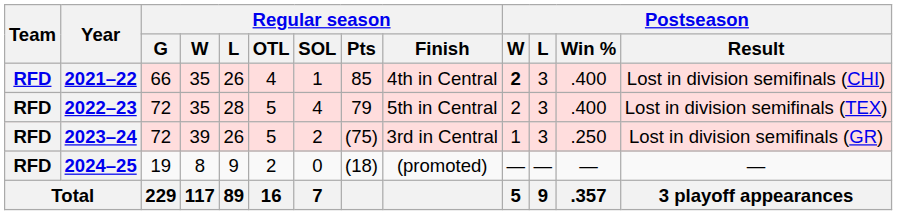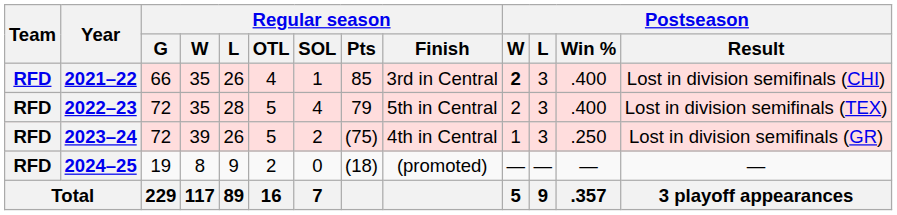 <table class="wikitable" style="font-size:95%; text-align:center;">
 <tr>
 <th rowspan="2">Team</th>
 <th rowspan="2">Year</th>
 <th colspan="7"><a href='#'>Regular season</a></th>
 <th colspan="4"><a href='#'>Postseason</a></th>
 </tr>
 <tr>
 <th>G</th>
 <th>W</th>
 <th>L</th>
 <th>OTL</th>
 <th>SOL</th>
 <th>Pts</th>
 <th>Finish</th>
 <th>W</th>
 <th>L</th>
 <th>Win %</th>
 <th>Result</th>
 </tr>
 <tr style="background:#fdd;">
 <th><a href='#'>RFD</a></th>
 <th><a href='#'>2021–22</a></th>
 <td>66</td>
 <td>35</td>
 <td>26</td>
 <td>4</td>
 <td>1</td>
 <td>85</td>
-<td>4th in Central</td>
+<td>3rd in Central</td>
 <td><strong>2</strong></td>
 <td>3</td>
 <td>.400</td>
 <td>Lost in division semifinals (<a href='#'>CHI</a>)</td>
 </tr>
 <tr style="background:#fdd;">
 <th>RFD</th>
 <th><a href='#'>2022–23</a></th>
 <td>72</td>
 <td>35</td>
 <td>28</td>
 <td>5</td>
 <td>4</td>
 <td>79</td>
 <td>5th in Central</td>
 <td>2</td>
 <td>3</td>
 <td>.400</td>
 <td>Lost in division semifinals (<a href='#'>TEX</a>)</td>
 </tr>
 <tr style="background:#fdd;">
 <th>RFD</th>
 <th><a href='#'>2023–24</a></th>
 <td>72</td>
 <td>39</td>
 <td>26</td>
 <td>5</td>
 <td>2</td>
 <td>(75)</td>
-<td>3rd in Central</td>
+<td>4th in Central</td>
 <td>1</td>
 <td>3</td>
 <td>.250</td>
 <td>Lost in division semifinals (<a href='#'>GR</a>)</td>
 </tr>
 <tr>
 <th>RFD</th>
 <th><a href='#'>2024–25</a></th>
 <td>19</td>
 <td>8</td>
 <td>9</td>
 <td>2</td>
 <td>0</td>
 <td>(18)</td>
 <td>(promoted)</td>
 <td>—</td>
 <td>—</td>
 <td>—</td>
 <td>—</td>
 </tr>
 <tr>
 <th colspan="2">Total</th>
 <th>229</th>
 <th>117</th>
 <th>89</th>
 <th>16</th>
 <th>7</th>
 <th> </th>
 <th> </th>
 <th>5</th>
 <th>9</th>
 <th>.357</th>
 <th>3 playoff appearances</th>
 </tr>
 </table>
